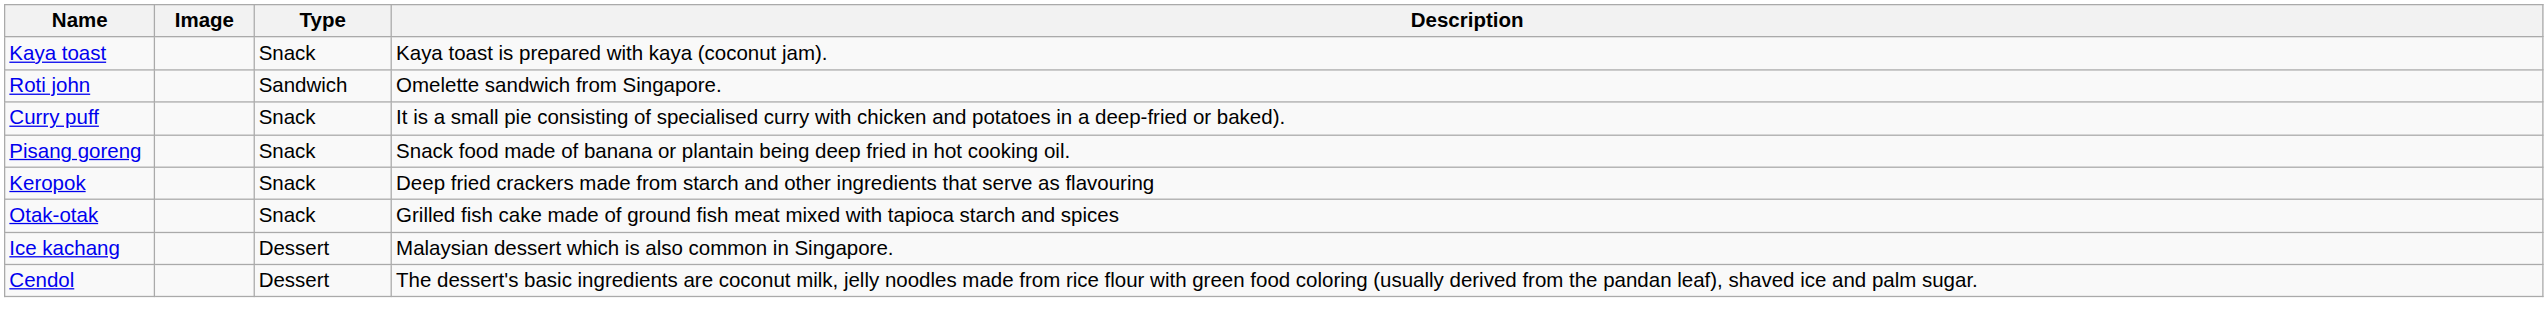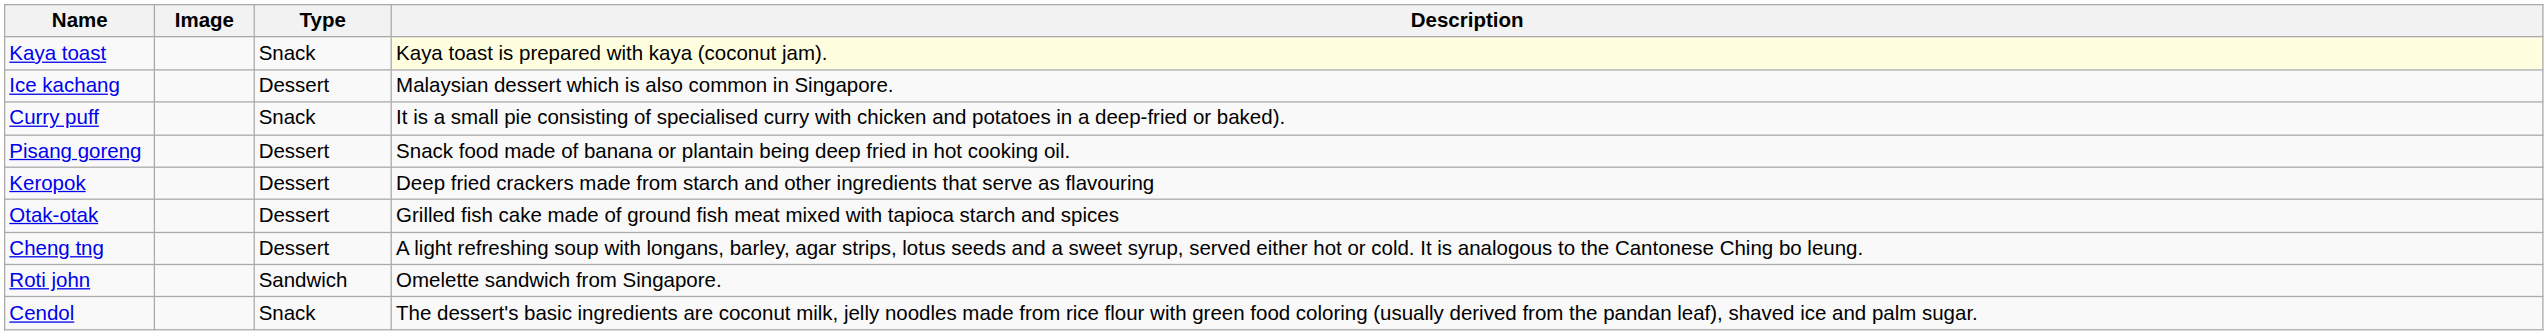 <table class="wikitable sortable" width="100%">
 <tr>
 <th style="width:110px;">Name</th>
 <th style="width:70px;">Image</th>
 <th style="width:100px;">Type</th>
 <th>Description</th>
 </tr>
 <tr>
 <td><a href='#'>Kaya toast</a></td>
 <td></td>
 <td>Snack</td>
-<td>Kaya toast is prepared with kaya (coconut jam).</td>
+<td style="background: lightyellow;">Kaya toast is prepared with kaya (coconut jam).</td>
 </tr>
 <tr>
-<td><a href='#'>Roti john</a></td>
+<td><a href='#'>Ice kachang</a></td>
 <td></td>
-<td>Sandwich</td>
-<td>Omelette sandwich from Singapore.</td>
+<td>Dessert</td>
+<td>Malaysian dessert which is also common in Singapore.</td>
 </tr>
 <tr>
 <td><a href='#'>Curry puff</a></td>
 <td></td>
 <td>Snack</td>
 <td>It is a small pie consisting of specialised curry with chicken and potatoes in a deep-fried or baked).</td>
 </tr>
 <tr>
 <td><a href='#'>Pisang goreng</a></td>
 <td></td>
-<td>Snack</td>
+<td>Dessert</td>
 <td>Snack food made of banana or plantain being deep fried in hot cooking oil.</td>
 </tr>
 <tr>
 <td><a href='#'>Keropok</a></td>
 <td></td>
-<td>Snack</td>
+<td>Dessert</td>
 <td>Deep fried crackers made from starch and other ingredients that serve as flavouring</td>
 </tr>
 <tr>
 <td><a href='#'>Otak-otak</a></td>
 <td></td>
-<td>Snack</td>
+<td>Dessert</td>
 <td>Grilled fish cake made of ground fish meat mixed with tapioca starch and spices</td>
 </tr>
 <tr>
-<td><a href='#'>Ice kachang</a></td>
+<td><a href='#'>Cheng tng</a></td>
 <td></td>
 <td>Dessert</td>
-<td>Malaysian dessert which is also common in Singapore.</td>
+<td>A light refreshing soup with longans, barley, agar strips, lotus seeds and a sweet syrup, served either hot or cold. It is analogous to the Cantonese Ching bo leung.</td>
+</tr>
+<tr>
+<td><a href='#'>Roti john</a></td>
+<td></td>
+<td>Sandwich</td>
+<td>Omelette sandwich from Singapore.</td>
 </tr>
 <tr>
 <td><a href='#'>Cendol</a></td>
 <td></td>
-<td>Dessert</td>
+<td>Snack</td>
 <td>The dessert's basic ingredients are coconut milk, jelly noodles made from rice flour with green food coloring (usually derived from the pandan leaf), shaved ice and palm sugar.</td>
 </tr>
 </table>
